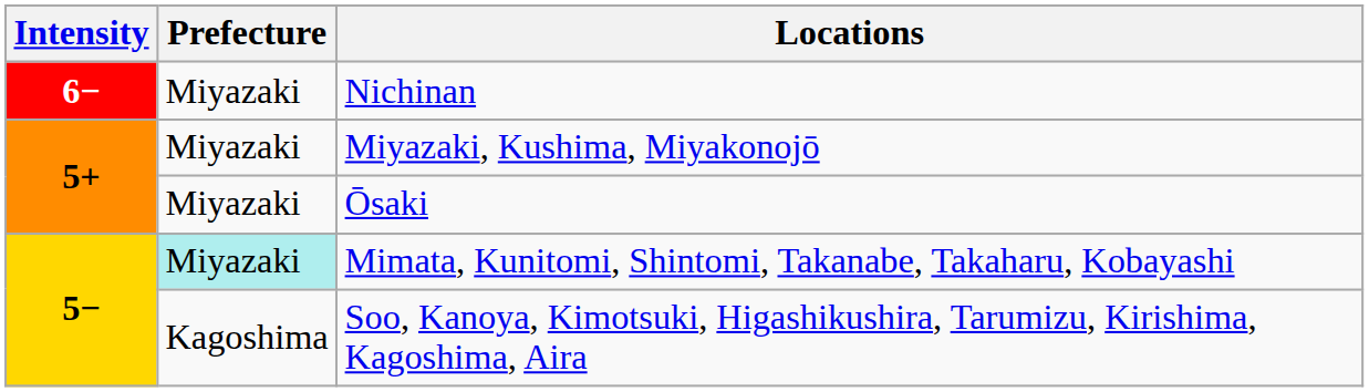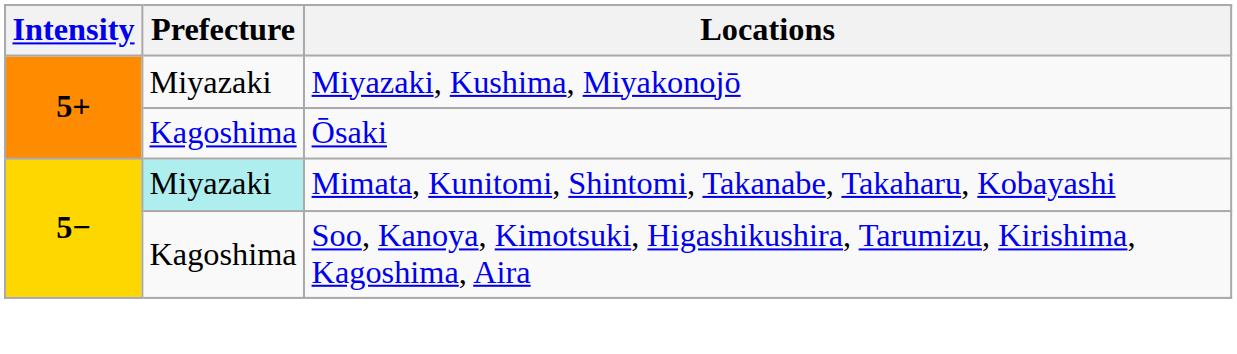 <table class="wikitable">
 <tr>
 <th><a href='#'>Intensity</a></th>
 <th>Prefecture</th>
 <th>Locations</th>
 </tr>
 <tr>
-<th style="background:#f00; color:white;">6−</th>
-<td>Miyazaki</td>
-<td><a href='#'>Nichinan</a></td>
-</tr>
-<tr>
 <th rowspan="2" style="background:#ff8c00">5+</th>
 <td>Miyazaki</td>
 <td><a href='#'>Miyazaki</a>, <a href='#'>Kushima</a>, <a href='#'>Miyakonojō</a></td>
 </tr>
 <tr>
-<td>Miyazaki</td>
+<td><a href='#'>Kagoshima</a></td>
 <td><a href='#'>Ōsaki</a></td>
 </tr>
 <tr>
 <th rowspan="2" style="background:#ffd700">5−</th>
 <td style="background: paleturquoise;">Miyazaki</td>
 <td><a href='#'>Mimata</a>, <a href='#'>Kunitomi</a>, <a href='#'>Shintomi</a>, <a href='#'>Takanabe</a>, <a href='#'>Takaharu</a>, <a href='#'>Kobayashi</a></td>
 </tr>
 <tr>
 <td>Kagoshima</td>
 <td><a href='#'>Soo</a>, <a href='#'>Kanoya</a>, <a href='#'>Kimotsuki</a>, <a href='#'>Higashikushira</a>, <a href='#'>Tarumizu</a>, <a href='#'>Kirishima</a>, <a href='#'>Kagoshima</a>, <a href='#'>Aira</a></td>
 </tr>
 </table>
